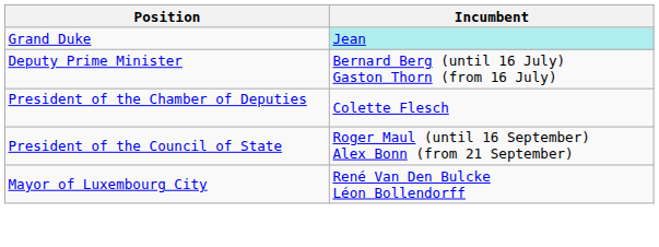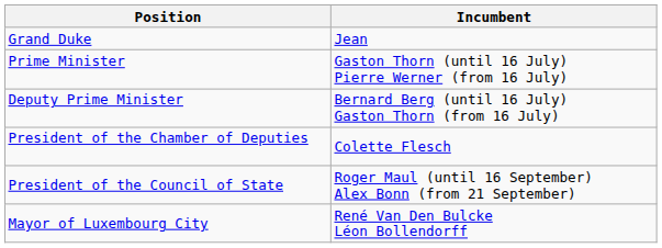 <table class="wikitable">
 <tr>
 <th width="300">Position</th>
 <th width="300">Incumbent</th>
 </tr>
 <tr>
 <td><a href='#'>Grand Duke</a></td>
-<td style="background: paleturquoise;"><a href='#'>Jean</a></td>
+<td><a href='#'>Jean</a></td>
+</tr>
+<tr>
+<td><a href='#'>Prime Minister</a> <br> <br></td>
+<td><a href='#'>Gaston Thorn</a> (until 16 July) <br> <a href='#'>Pierre Werner</a> (from 16 July)</td>
 </tr>
 <tr>
 <td><a href='#'>Deputy Prime Minister</a> <br> <br></td>
 <td><a href='#'>Bernard Berg</a> (until 16 July) <br> <a href='#'>Gaston Thorn</a> (from 16 July)</td>
 </tr>
 <tr>
 <td><a href='#'>President of the Chamber of Deputies</a> <br> <br></td>
 <td><a href='#'>Colette Flesch</a></td>
 </tr>
 <tr>
 <td><a href='#'>President of the Council of State</a></td>
 <td><a href='#'>Roger Maul</a> (until 16 September) <br> <a href='#'>Alex Bonn</a> (from 21 September)</td>
 </tr>
 <tr>
 <td><a href='#'>Mayor of Luxembourg City</a></td>
 <td><a href='#'>René Van Den Bulcke</a> <br> <a href='#'>Léon Bollendorff</a></td>
 </tr>
 </table>
